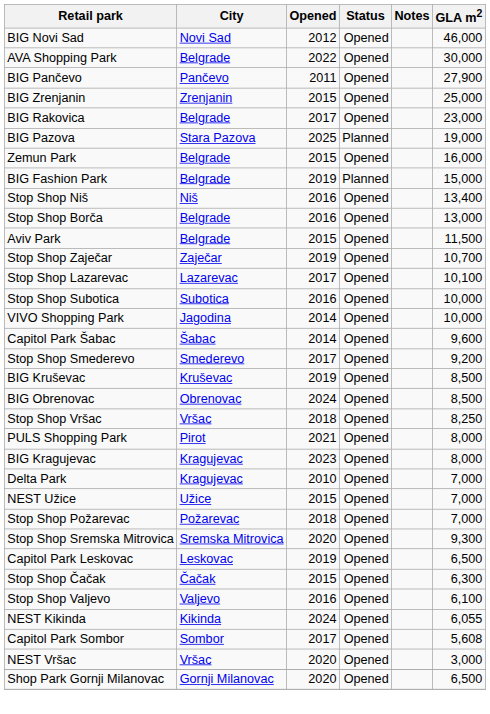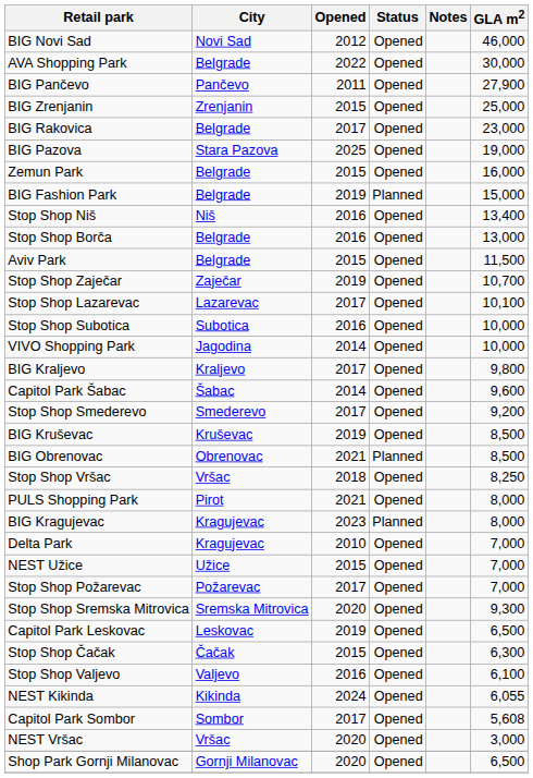 <table class="wikitable sortable">
 <tr>
 <th>Retail park</th>
 <th>City</th>
 <th>Opened</th>
 <th>Status</th>
 <th>Notes</th>
 <th>GLA m<sup>2</sup></th>
 </tr>
 <tr>
 <td>BIG Novi Sad</td>
 <td><a href='#'>Novi Sad</a></td>
 <td style="text-align:right;">2012</td>
 <td style="text-align:right;">Opened</td>
 <td style="text-align:center;"></td>
 <td style="text-align:right;">46,000</td>
 </tr>
 <tr>
 <td>AVA Shopping Park</td>
 <td><a href='#'>Belgrade</a></td>
 <td style="text-align:right;">2022</td>
 <td style="text-align:right;">Opened</td>
 <td style="text-align:center;"></td>
 <td style="text-align:right;">30,000</td>
 </tr>
 <tr>
 <td>BIG Pančevo</td>
 <td><a href='#'>Pančevo</a></td>
 <td style="text-align:right;">2011</td>
 <td style="text-align:right;">Opened</td>
 <td style="text-align:center;"></td>
 <td style="text-align:right;">27,900</td>
 </tr>
 <tr>
 <td>BIG Zrenjanin</td>
 <td><a href='#'>Zrenjanin</a></td>
 <td style="text-align:right;">2015</td>
 <td style="text-align:right;">Opened</td>
 <td style="text-align:center;"></td>
 <td style="text-align:right;">25,000</td>
 </tr>
 <tr>
 <td>BIG Rakovica</td>
 <td><a href='#'>Belgrade</a></td>
 <td style="text-align:right;">2017</td>
 <td style="text-align:right;">Opened</td>
 <td style="text-align:center;"></td>
 <td style="text-align:right;">23,000</td>
 </tr>
 <tr>
 <td>BIG Pazova</td>
 <td><a href='#'>Stara Pazova</a></td>
 <td style="text-align:right;">2025</td>
-<td style="text-align:right;">Planned</td>
+<td style="text-align:right;">Opened</td>
 <td style="text-align:center;"></td>
 <td style="text-align:right;">19,000</td>
 </tr>
 <tr>
 <td>Zemun Park</td>
 <td><a href='#'>Belgrade</a></td>
 <td style="text-align:right;">2015</td>
 <td style="text-align:right;">Opened</td>
 <td style="text-align:center;"></td>
 <td style="text-align:right;">16,000</td>
 </tr>
 <tr>
 <td>BIG Fashion Park</td>
 <td><a href='#'>Belgrade</a></td>
 <td style="text-align:right;">2019</td>
 <td style="text-align:right;">Planned</td>
 <td style="text-align:center;"></td>
 <td style="text-align:right;">15,000</td>
 </tr>
 <tr>
 <td>Stop Shop Niš</td>
 <td><a href='#'>Niš</a></td>
 <td style="text-align:right;">2016</td>
 <td style="text-align:right;">Opened</td>
 <td style="text-align:center;"></td>
 <td style="text-align:right;">13,400</td>
 </tr>
 <tr>
 <td>Stop Shop Borča</td>
 <td><a href='#'>Belgrade</a></td>
 <td style="text-align:right;">2016</td>
 <td style="text-align:right;">Opened</td>
 <td style="text-align:center;"></td>
 <td style="text-align:right;">13,000</td>
 </tr>
 <tr>
 <td>Aviv Park</td>
 <td><a href='#'>Belgrade</a></td>
 <td style="text-align:right;">2015</td>
 <td style="text-align:right;">Opened</td>
 <td style="text-align:center;"></td>
 <td style="text-align:right;">11,500</td>
 </tr>
 <tr>
 <td>Stop Shop Zaječar</td>
 <td><a href='#'>Zaječar</a></td>
 <td style="text-align:right;">2019</td>
 <td style="text-align:right;">Opened</td>
 <td style="text-align:center;"></td>
 <td style="text-align:right;">10,700</td>
 </tr>
 <tr>
 <td>Stop Shop Lazarevac</td>
 <td><a href='#'>Lazarevac</a></td>
 <td style="text-align:right;">2017</td>
 <td style="text-align:right;">Opened</td>
 <td style="text-align:center;"></td>
 <td style="text-align:right;">10,100</td>
 </tr>
 <tr>
 <td>Stop Shop Subotica</td>
 <td><a href='#'>Subotica</a></td>
 <td style="text-align:right;">2016</td>
 <td style="text-align:right;">Opened</td>
 <td style="text-align:center;"></td>
 <td style="text-align:right;">10,000</td>
 </tr>
 <tr>
 <td>VIVO Shopping Park</td>
 <td><a href='#'>Jagodina</a></td>
 <td style="text-align:right;">2014</td>
 <td style="text-align:right;">Opened</td>
 <td style="text-align:center;"></td>
 <td style="text-align:right;">10,000</td>
 </tr>
 <tr>
+<td>BIG Kraljevo</td>
+<td><a href='#'>Kraljevo</a></td>
+<td style="text-align:right;">2017</td>
+<td style="text-align:right;">Opened</td>
+<td style="text-align:center;"></td>
+<td style="text-align:right;">9,800</td>
+</tr>
+<tr>
 <td>Capitol Park Šabac</td>
 <td><a href='#'>Šabac</a></td>
 <td style="text-align:right;">2014</td>
 <td style="text-align:right;">Opened</td>
 <td style="text-align:center;"></td>
 <td style="text-align:right;">9,600</td>
 </tr>
 <tr>
 <td>Stop Shop Smederevo</td>
 <td><a href='#'>Smederevo</a></td>
 <td style="text-align:right;">2017</td>
 <td style="text-align:right;">Opened</td>
 <td style="text-align:center;"></td>
 <td style="text-align:right;">9,200</td>
 </tr>
 <tr>
 <td>BIG Kruševac</td>
 <td><a href='#'>Kruševac</a></td>
 <td style="text-align:right;">2019</td>
 <td style="text-align:right;">Opened</td>
 <td style="text-align:center;"></td>
 <td style="text-align:right;">8,500</td>
 </tr>
 <tr>
 <td>BIG Obrenovac</td>
 <td><a href='#'>Obrenovac</a></td>
-<td style="text-align:right;">2024</td>
-<td style="text-align:right;">Opened</td>
+<td style="text-align:right;">2021</td>
+<td style="text-align:right;">Planned</td>
 <td style="text-align:center;"></td>
 <td style="text-align:right;">8,500</td>
 </tr>
 <tr>
 <td>Stop Shop Vršac</td>
 <td><a href='#'>Vršac</a></td>
 <td style="text-align:right;">2018</td>
 <td style="text-align:right;">Opened</td>
 <td style="text-align:center;"></td>
 <td style="text-align:right;">8,250</td>
 </tr>
 <tr>
 <td>PULS Shopping Park</td>
 <td><a href='#'>Pirot</a></td>
 <td style="text-align:right;">2021</td>
 <td style="text-align:right;">Opened</td>
 <td style="text-align:center;"></td>
 <td style="text-align:right;">8,000</td>
 </tr>
 <tr>
 <td>BIG Kragujevac</td>
 <td><a href='#'>Kragujevac</a></td>
 <td style="text-align:right;">2023</td>
-<td style="text-align:right;">Opened</td>
+<td style="text-align:right;">Planned</td>
 <td style="text-align:center;"></td>
 <td style="text-align:right;">8,000</td>
 </tr>
 <tr>
 <td>Delta Park</td>
 <td><a href='#'>Kragujevac</a></td>
 <td style="text-align:right;">2010</td>
 <td style="text-align:right;">Opened</td>
 <td style="text-align:center;"></td>
 <td style="text-align:right;">7,000</td>
 </tr>
 <tr>
 <td>NEST Užice</td>
 <td><a href='#'>Užice</a></td>
 <td style="text-align:right;">2015</td>
 <td style="text-align:right;">Opened</td>
 <td style="text-align:center;"></td>
 <td style="text-align:right;">7,000</td>
 </tr>
 <tr>
 <td>Stop Shop Požarevac</td>
 <td><a href='#'>Požarevac</a></td>
-<td style="text-align:right;">2018</td>
+<td style="text-align:right;">2017</td>
 <td style="text-align:right;">Opened</td>
 <td style="text-align:center;"></td>
 <td style="text-align:right;">7,000</td>
 </tr>
 <tr>
 <td>Stop Shop Sremska Mitrovica</td>
 <td><a href='#'>Sremska Mitrovica</a></td>
 <td style="text-align:right;">2020</td>
 <td style="text-align:right;">Opened</td>
 <td style="text-align:center;"></td>
 <td style="text-align:right;">9,300</td>
 </tr>
 <tr>
 <td>Capitol Park Leskovac</td>
 <td><a href='#'>Leskovac</a></td>
 <td style="text-align:right;">2019</td>
 <td style="text-align:right;">Opened</td>
 <td style="text-align:center;"></td>
 <td style="text-align:right;">6,500</td>
 </tr>
 <tr>
 <td>Stop Shop Čačak</td>
 <td><a href='#'>Čačak</a></td>
 <td style="text-align:right;">2015</td>
 <td style="text-align:right;">Opened</td>
 <td style="text-align:center;"></td>
 <td style="text-align:right;">6,300</td>
 </tr>
 <tr>
 <td>Stop Shop Valjevo</td>
 <td><a href='#'>Valjevo</a></td>
 <td style="text-align:right;">2016</td>
 <td style="text-align:right;">Opened</td>
 <td style="text-align:center;"></td>
 <td style="text-align:right;">6,100</td>
 </tr>
 <tr>
 <td>NEST Kikinda</td>
 <td><a href='#'>Kikinda</a></td>
 <td style="text-align:right;">2024</td>
 <td style="text-align:right;">Opened</td>
 <td style="text-align:center;"></td>
 <td style="text-align:right;">6,055</td>
 </tr>
 <tr>
 <td>Capitol Park Sombor</td>
 <td><a href='#'>Sombor</a></td>
 <td style="text-align:right;">2017</td>
 <td style="text-align:right;">Opened</td>
 <td style="text-align:center;"></td>
 <td style="text-align:right;">5,608</td>
 </tr>
 <tr>
 <td>NEST Vršac</td>
 <td><a href='#'>Vršac</a></td>
 <td style="text-align:right;">2020</td>
 <td style="text-align:right;">Opened</td>
 <td style="text-align:center;"></td>
 <td style="text-align:right;">3,000</td>
 </tr>
 <tr>
 </tr>
 <tr>
 <td>Shop Park Gornji Milanovac</td>
 <td><a href='#'>Gornji Milanovac</a></td>
 <td style="text-align:right;">2020</td>
 <td style="text-align:right;">Opened</td>
 <td style="text-align:center;"></td>
 <td style="text-align:right;">6,500</td>
 </tr>
 <tr>
 </tr>
 </table>
